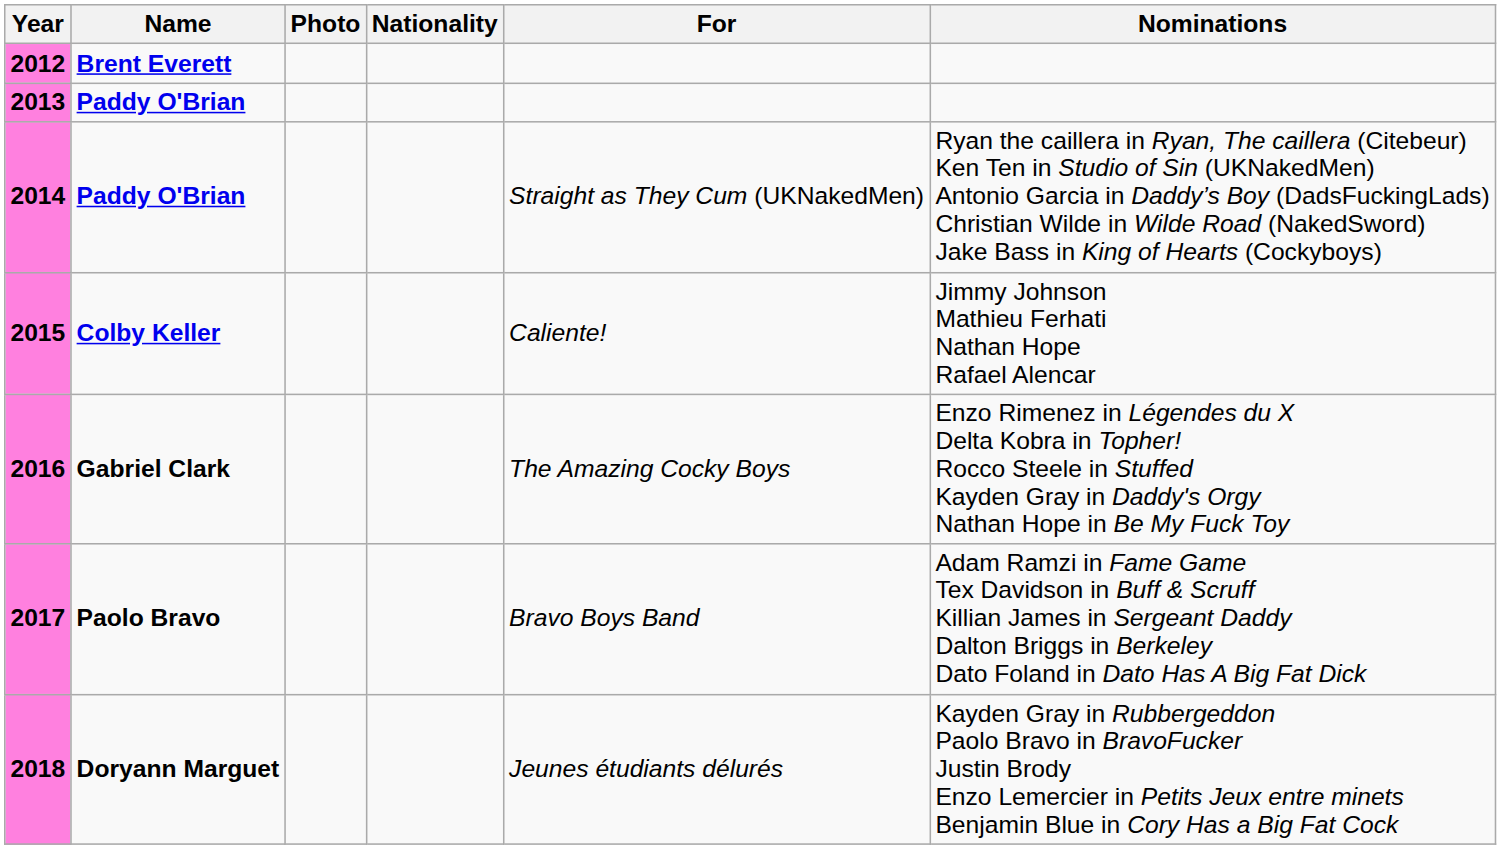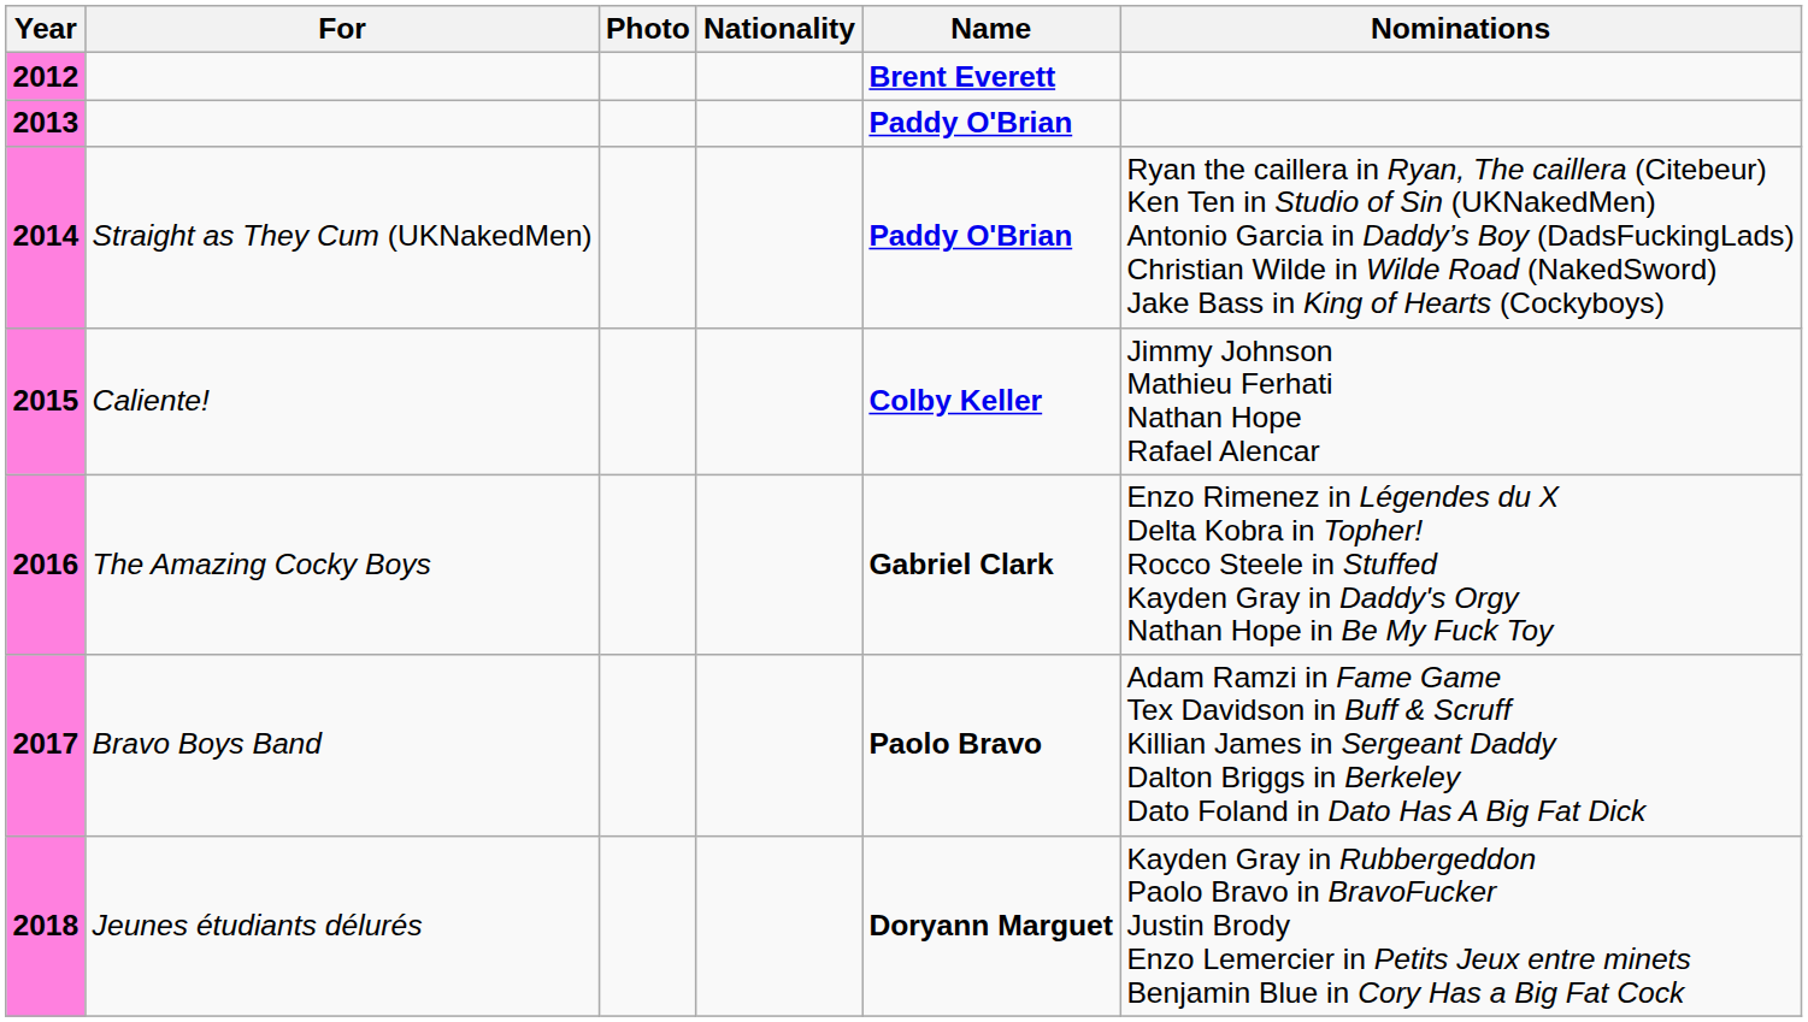 <table class="wikitable">
 <tr>
 <th>Year</th>
-<th>Name</th>
+<th>For</th>
 <th>Photo</th>
 <th>Nationality</th>
-<th>For</th>
+<th>Name</th>
 <th>Nominations</th>
 </tr>
 <tr>
 <th style="background-color: #FF80DF">2012</th>
-<td><strong><a href='#'>Brent Everett</a></strong></td>
+<td></td>
 <td></td>
 <td align=center></td>
-<td></td>
+<td><strong><a href='#'>Brent Everett</a></strong></td>
 <td></td>
 </tr>
 <tr>
 <th style="background-color: #FF80DF">2013</th>
-<td><strong><a href='#'>Paddy O'Brian</a></strong></td>
+<td></td>
 <td></td>
 <td align=center></td>
-<td></td>
+<td><strong><a href='#'>Paddy O'Brian</a></strong></td>
 <td></td>
 </tr>
 <tr>
 <th style="background-color: #FF80DF">2014</th>
-<td><strong><a href='#'>Paddy O'Brian</a></strong></td>
+<td><em>Straight as They Cum</em> (UKNakedMen)</td>
 <td></td>
 <td align=center></td>
-<td><em>Straight as They Cum</em> (UKNakedMen)</td>
+<td><strong><a href='#'>Paddy O'Brian</a></strong></td>
 <td>Ryan the caillera in <em>Ryan, The caillera</em> (Citebeur)<br>Ken Ten in <em>Studio of Sin</em> (UKNakedMen)<br>Antonio Garcia in <em>Daddy’s Boy</em> (DadsFuckingLads)<br>Christian Wilde in <em>Wilde Road</em> (NakedSword)<br>Jake Bass in <em>King of Hearts</em> (Cockyboys)</td>
 </tr>
 <tr>
 <th style="background-color: #FF80DF">2015</th>
-<td><strong><a href='#'>Colby Keller</a></strong></td>
+<td><em>Caliente!</em></td>
 <td></td>
 <td align=center></td>
-<td><em>Caliente!</em></td>
+<td><strong><a href='#'>Colby Keller</a></strong></td>
 <td>Jimmy Johnson<br>Mathieu Ferhati<br>Nathan Hope<br>Rafael Alencar</td>
 </tr>
 <tr>
 <th style="background-color: #FF80DF">2016</th>
-<td><strong>Gabriel Clark</strong></td>
+<td><em>The Amazing Cocky Boys</em></td>
 <td></td>
 <td></td>
-<td><em>The Amazing Cocky Boys</em></td>
+<td><strong>Gabriel Clark</strong></td>
 <td>Enzo Rimenez in <em>Légendes du X</em><br>Delta Kobra in <em>Topher!</em><br>Rocco Steele in <em>Stuffed</em><br>Kayden Gray in <em>Daddy's Orgy</em><br>Nathan Hope in <em>Be My Fuck Toy</em></td>
 </tr>
 <tr>
 <th style="background-color: #FF80DF">2017</th>
-<td><strong>Paolo Bravo</strong></td>
+<td><em>Bravo Boys Band</em></td>
 <td></td>
 <td></td>
-<td><em>Bravo Boys Band</em></td>
+<td><strong>Paolo Bravo</strong></td>
 <td>Adam Ramzi in <em>Fame Game</em><br>Tex Davidson in <em>Buff & Scruff</em><br>Killian James in <em>Sergeant Daddy</em><br>Dalton Briggs in <em>Berkeley</em><br>Dato Foland in <em>Dato Has A Big Fat Dick</em></td>
 </tr>
 <tr>
 <th style="background-color: #FF80DF">2018</th>
-<td><strong>Doryann Marguet</strong></td>
+<td><em>Jeunes étudiants délurés</em></td>
 <td></td>
 <td></td>
-<td><em>Jeunes étudiants délurés</em></td>
+<td><strong>Doryann Marguet</strong></td>
 <td>Kayden Gray in <em>Rubbergeddon</em><br>Paolo Bravo in <em>BravoFucker</em><br>Justin Brody<br>Enzo Lemercier in <em>Petits Jeux entre minets</em><br>Benjamin Blue in <em>Cory Has a Big Fat Cock</em></td>
 </tr>
 </table>
